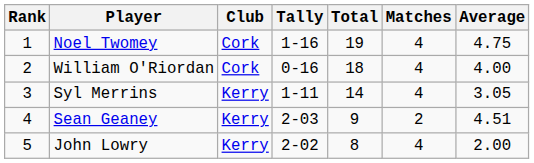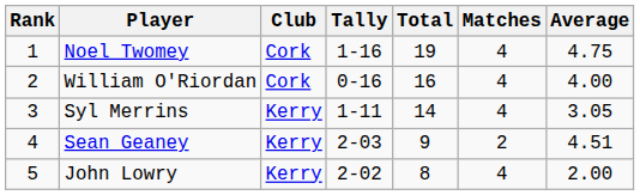 <table class="wikitable">
 <tr>
 <th>Rank</th>
 <th>Player</th>
 <th>Club</th>
 <th>Tally</th>
 <th>Total</th>
 <th>Matches</th>
 <th>Average</th>
 </tr>
 <tr>
 <td rowspan="1" style="text-align:center;">1</td>
 <td><a href='#'>Noel Twomey</a></td>
 <td><a href='#'>Cork</a></td>
 <td align=center>1-16</td>
 <td align=center>19</td>
 <td align=center>4</td>
 <td align=center>4.75</td>
 </tr>
 <tr>
 <td rowspan="1" style="text-align:center;">2</td>
 <td>William O'Riordan</td>
 <td><a href='#'>Cork</a></td>
 <td align=center>0-16</td>
-<td align=center>18</td>
+<td align=center>16</td>
 <td align=center>4</td>
 <td align=center>4.00</td>
 </tr>
 <tr>
 <td rowspan="1" style="text-align:center;">3</td>
 <td>Syl Merrins</td>
 <td><a href='#'>Kerry</a></td>
 <td align=center>1-11</td>
 <td align=center>14</td>
 <td align=center>4</td>
 <td align=center>3.05</td>
 </tr>
 <tr>
 <td rowspan="1" style="text-align:center;">4</td>
 <td><a href='#'>Sean Geaney</a></td>
 <td><a href='#'>Kerry</a></td>
 <td align=center>2-03</td>
 <td align=center>9</td>
 <td align=center>2</td>
 <td align=center>4.51</td>
 </tr>
 <tr>
 <td rowspan="1" style="text-align:center;">5</td>
 <td>John Lowry</td>
 <td><a href='#'>Kerry</a></td>
 <td align=center>2-02</td>
 <td align=center>8</td>
 <td align=center>4</td>
 <td align=center>2.00</td>
 </tr>
 </table>
